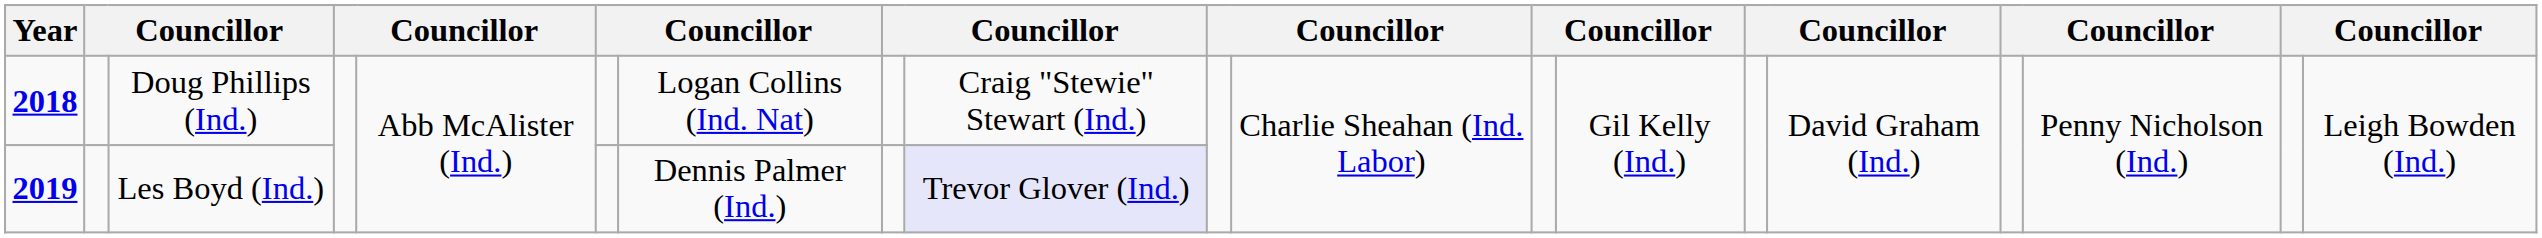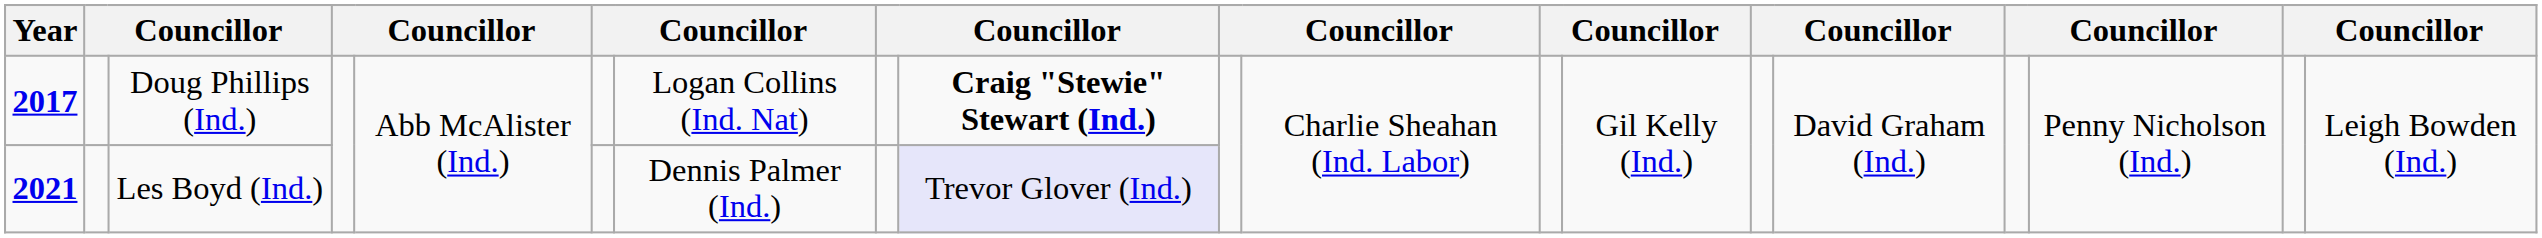 <table class="wikitable">
 <tr>
 <th>Year</th>
 <th colspan="2">Councillor</th>
 <th colspan="2">Councillor</th>
 <th colspan="2">Councillor</th>
 <th colspan="2">Councillor</th>
 <th colspan="2">Councillor</th>
 <th colspan="2">Councillor</th>
 <th colspan="2">Councillor</th>
 <th colspan="2">Councillor</th>
 <th colspan="2">Councillor</th>
 </tr>
 <tr>
-<td align="center"><strong><a href='#'>2018</a></strong></td>
+<td align="center"><strong><a href='#'>2017</a></strong></td>
 <td rowspan="1" width="1px" > </td>
 <td rowspan="1"; align="center">Doug Phillips (<a href='#'>Ind.</a>)</td>
 <td rowspan="2" width="1px" > </td>
 <td rowspan="2"; align="center">Abb McAlister (<a href='#'>Ind.</a>)</td>
 <td rowspan="1" width="1px" > </td>
 <td rowspan="1"; align="center">Logan Collins (<a href='#'>Ind. Nat</a>)</td>
 <td rowspan="1" width="1px" > </td>
-<td rowspan="1"; align="center">Craig "Stewie" Stewart (<a href='#'>Ind.</a>)</td>
+<td rowspan="1"; align="center"><strong>Craig "Stewie" Stewart (<a href='#'>Ind.</a>)</strong></td>
 <td rowspan="2" width="1px" > </td>
 <td rowspan="2"; align="center">Charlie Sheahan (<a href='#'>Ind. Labor</a>)</td>
 <td rowspan="2" width="1px" > </td>
 <td rowspan="2"; align="center">Gil Kelly (<a href='#'>Ind.</a>)</td>
 <td rowspan="2" width="1px" > </td>
 <td rowspan="2"; align="center">David Graham (<a href='#'>Ind.</a>)</td>
 <td rowspan="2" width="1px" > </td>
 <td rowspan="2"; align="center">Penny Nicholson (<a href='#'>Ind.</a>)</td>
 <td rowspan="2" width="1px" > </td>
 <td rowspan="2"; align="center">Leigh Bowden (<a href='#'>Ind.</a>)</td>
 </tr>
 <tr>
-<td align="center"><strong><a href='#'>2019</a></strong></td>
+<td align="center"><strong><a href='#'>2021</a></strong></td>
 <td rowspan="1" width="1px" > </td>
 <td rowspan="1"; align="center">Les Boyd (<a href='#'>Ind.</a>)</td>
 <td rowspan="1" width="1px" > </td>
 <td rowspan="1"; align="center">Dennis Palmer (<a href='#'>Ind.</a>)</td>
 <td rowspan="1" width="1px" > </td>
 <td rowspan="1"; align="center" style="background: lavender;">Trevor Glover (<a href='#'>Ind.</a>)</td>
 </tr>
 </table>
